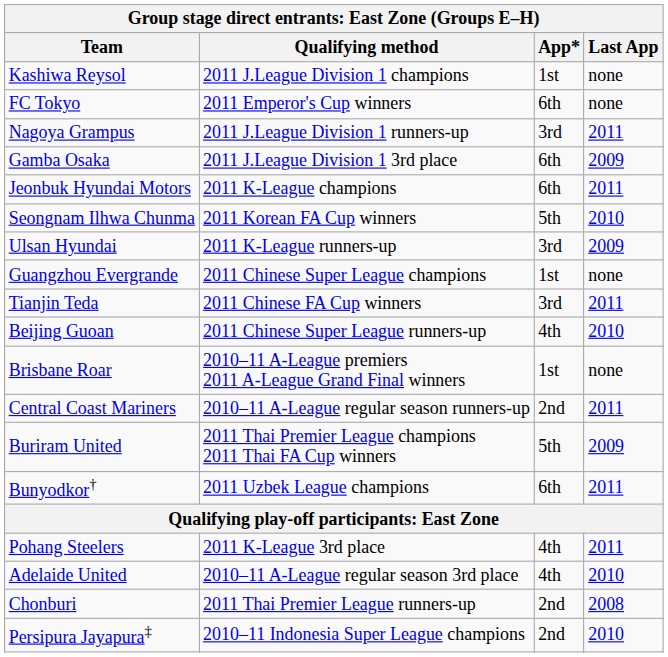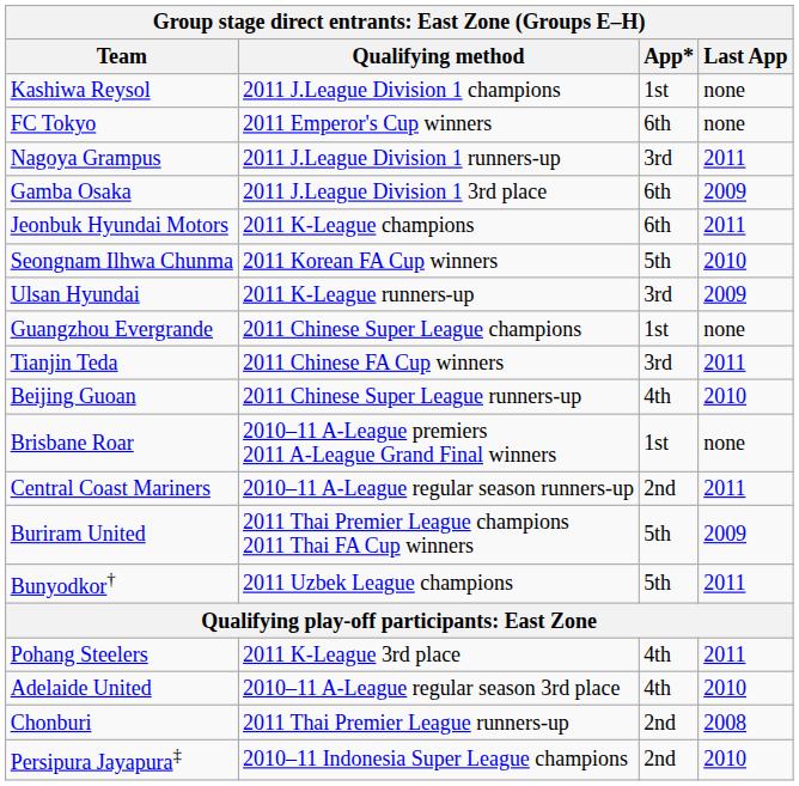 <table class="wikitable">
 <tr>
 <th colspan=4>Group stage direct entrants: East Zone (Groups E–H)</th>
 </tr>
 <tr>
 <th>Team</th>
 <th>Qualifying method</th>
 <th>App*</th>
 <th>Last App</th>
 </tr>
 <tr>
 <td> <a href='#'>Kashiwa Reysol</a></td>
 <td><a href='#'>2011 J.League Division 1</a> champions</td>
 <td>1st</td>
 <td>none</td>
 </tr>
 <tr>
 <td> <a href='#'>FC Tokyo</a></td>
 <td><a href='#'>2011 Emperor's Cup</a> winners</td>
 <td>6th</td>
 <td>none</td>
 </tr>
 <tr>
 <td> <a href='#'>Nagoya Grampus</a></td>
 <td><a href='#'>2011 J.League Division 1</a> runners-up</td>
 <td>3rd</td>
 <td><a href='#'>2011</a></td>
 </tr>
 <tr>
 <td> <a href='#'>Gamba Osaka</a></td>
 <td><a href='#'>2011 J.League Division 1</a> 3rd place</td>
 <td>6th</td>
 <td><a href='#'>2009</a></td>
 </tr>
 <tr>
 <td> <a href='#'>Jeonbuk Hyundai Motors</a></td>
 <td><a href='#'>2011 K-League</a> champions</td>
 <td>6th</td>
 <td><a href='#'>2011</a></td>
 </tr>
 <tr>
 <td> <a href='#'>Seongnam Ilhwa Chunma</a></td>
 <td><a href='#'>2011 Korean FA Cup</a> winners</td>
 <td>5th</td>
 <td><a href='#'>2010</a></td>
 </tr>
 <tr>
 <td> <a href='#'>Ulsan Hyundai</a></td>
 <td><a href='#'>2011 K-League</a> runners-up</td>
 <td>3rd</td>
 <td><a href='#'>2009</a></td>
 </tr>
 <tr>
 <td> <a href='#'>Guangzhou Evergrande</a></td>
 <td><a href='#'>2011 Chinese Super League</a> champions</td>
 <td>1st</td>
 <td>none</td>
 </tr>
 <tr>
 <td> <a href='#'>Tianjin Teda</a></td>
 <td><a href='#'>2011 Chinese FA Cup</a> winners</td>
 <td>3rd</td>
 <td><a href='#'>2011</a></td>
 </tr>
 <tr>
 <td> <a href='#'>Beijing Guoan</a></td>
 <td><a href='#'>2011 Chinese Super League</a> runners-up</td>
 <td>4th</td>
 <td><a href='#'>2010</a></td>
 </tr>
 <tr>
 <td> <a href='#'>Brisbane Roar</a></td>
 <td><a href='#'>2010–11 A-League</a> premiers<br><a href='#'>2011 A-League Grand Final</a> winners</td>
 <td>1st</td>
 <td>none</td>
 </tr>
 <tr>
 <td> <a href='#'>Central Coast Mariners</a></td>
 <td><a href='#'>2010–11 A-League</a> regular season runners-up</td>
 <td>2nd</td>
 <td><a href='#'>2011</a></td>
 </tr>
 <tr>
 <td> <a href='#'>Buriram United</a></td>
 <td><a href='#'>2011 Thai Premier League</a> champions<br><a href='#'>2011 Thai FA Cup</a> winners</td>
 <td>5th</td>
 <td><a href='#'>2009</a></td>
 </tr>
 <tr>
 <td> <a href='#'>Bunyodkor</a><sup>†</sup></td>
 <td><a href='#'>2011 Uzbek League</a> champions</td>
-<td>6th</td>
+<td>5th</td>
 <td><a href='#'>2011</a></td>
 </tr>
 <tr>
 <th colspan=4>Qualifying play-off participants: East Zone</th>
 </tr>
 <tr>
 <td> <a href='#'>Pohang Steelers</a></td>
 <td><a href='#'>2011 K-League</a> 3rd place</td>
 <td>4th</td>
 <td><a href='#'>2011</a></td>
 </tr>
 <tr>
 <td> <a href='#'>Adelaide United</a></td>
 <td><a href='#'>2010–11 A-League</a> regular season 3rd place</td>
 <td>4th</td>
 <td><a href='#'>2010</a></td>
 </tr>
 <tr>
 <td> <a href='#'>Chonburi</a></td>
 <td><a href='#'>2011 Thai Premier League</a> runners-up</td>
 <td>2nd</td>
 <td><a href='#'>2008</a></td>
 </tr>
 <tr>
 <td> <a href='#'>Persipura Jayapura</a><sup>‡</sup></td>
 <td><a href='#'>2010–11 Indonesia Super League</a> champions</td>
 <td>2nd</td>
 <td><a href='#'>2010</a></td>
 </tr>
 </table>
